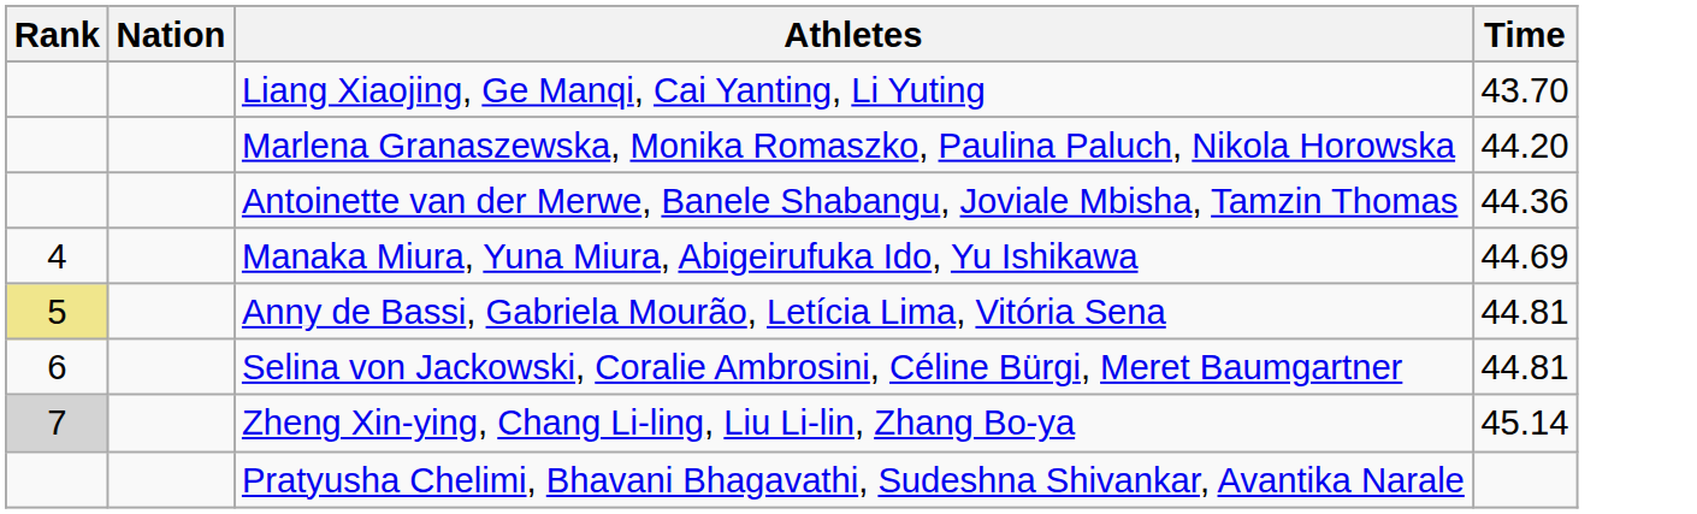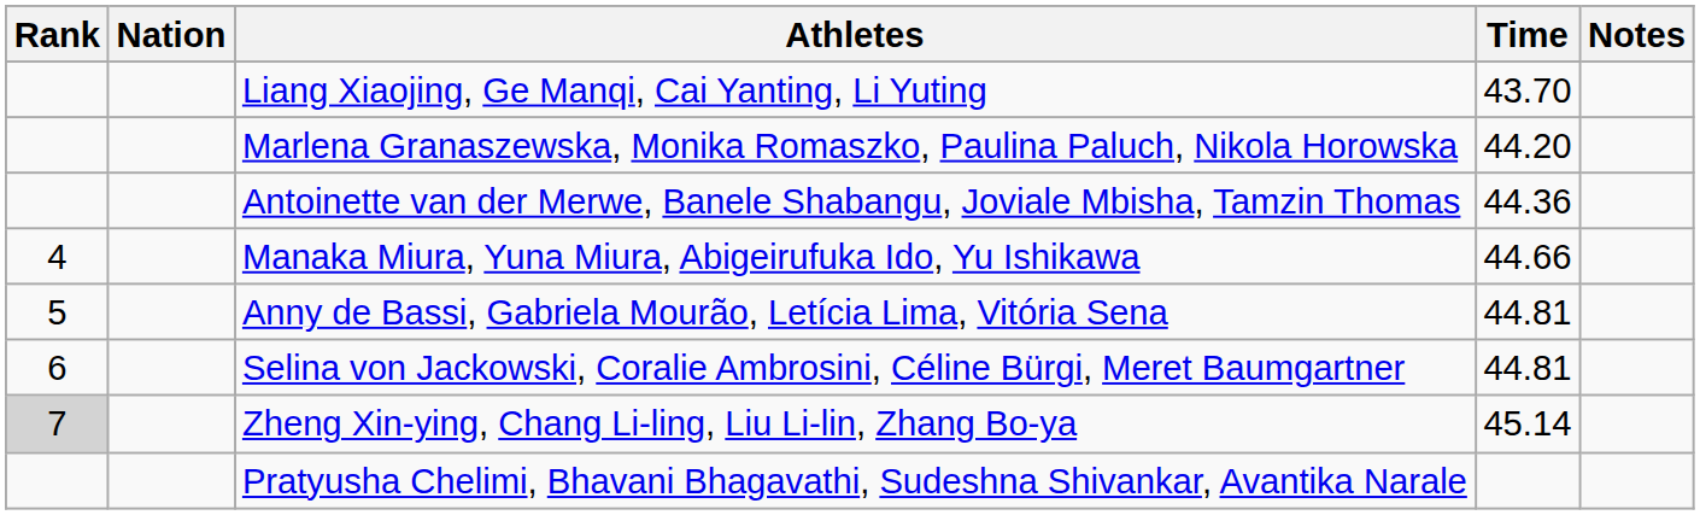 <table class="wikitable sortable" style="text-align:center;font-size:95%">
 <tr>
 <th>Rank</th>
 <th>Nation</th>
 <th>Athletes</th>
 <th>Time</th>
+<th>Notes</th>
 </tr>
 <tr>
 <td></td>
 <td align=left></td>
 <td align=left><a href='#'>Liang Xiaojing</a>, <a href='#'>Ge Manqi</a>, <a href='#'>Cai Yanting</a>, <a href='#'>Li Yuting</a></td>
 <td>43.70</td>
+<td></td>
 </tr>
 <tr>
 <td></td>
 <td align=left></td>
 <td align=left><a href='#'>Marlena Granaszewska</a>, <a href='#'>Monika Romaszko</a>, <a href='#'>Paulina Paluch</a>, <a href='#'>Nikola Horowska</a></td>
 <td>44.20</td>
+<td></td>
 </tr>
 <tr>
 <td></td>
 <td align=left></td>
 <td align=left><a href='#'>Antoinette van der Merwe</a>, <a href='#'>Banele Shabangu</a>, <a href='#'>Joviale Mbisha</a>, <a href='#'>Tamzin Thomas</a></td>
 <td>44.36</td>
+<td></td>
 </tr>
 <tr>
 <td>4</td>
 <td align=left></td>
 <td align=left><a href='#'>Manaka Miura</a>, <a href='#'>Yuna Miura</a>, <a href='#'>Abigeirufuka Ido</a>, <a href='#'>Yu Ishikawa</a></td>
-<td>44.69</td>
+<td>44.66</td>
+<td></td>
 </tr>
 <tr>
-<td style="background: khaki;">5</td>
+<td>5</td>
 <td align=left></td>
 <td align=left><a href='#'>Anny de Bassi</a>, <a href='#'>Gabriela Mourão</a>, <a href='#'>Letícia Lima</a>, <a href='#'>Vitória Sena</a></td>
 <td>44.81</td>
+<td></td>
 </tr>
 <tr>
 <td>6</td>
 <td align=left></td>
 <td align=left><a href='#'>Selina von Jackowski</a>, <a href='#'>Coralie Ambrosini</a>, <a href='#'>Céline Bürgi</a>, <a href='#'>Meret Baumgartner</a></td>
 <td>44.81</td>
+<td></td>
 </tr>
 <tr>
 <td style="background: lightgrey;">7</td>
 <td align=left></td>
 <td align=left><a href='#'>Zheng Xin-ying</a>, <a href='#'>Chang Li-ling</a>, <a href='#'>Liu Li-lin</a>, <a href='#'>Zhang Bo-ya</a></td>
 <td>45.14</td>
+<td></td>
 </tr>
 <tr>
 <td></td>
 <td align=left></td>
 <td align=left><a href='#'>Pratyusha Chelimi</a>, <a href='#'>Bhavani Bhagavathi</a>, <a href='#'>Sudeshna Shivankar</a>, <a href='#'>Avantika Narale</a></td>
 <td></td>
+<td></td>
 </tr>
 </table>
